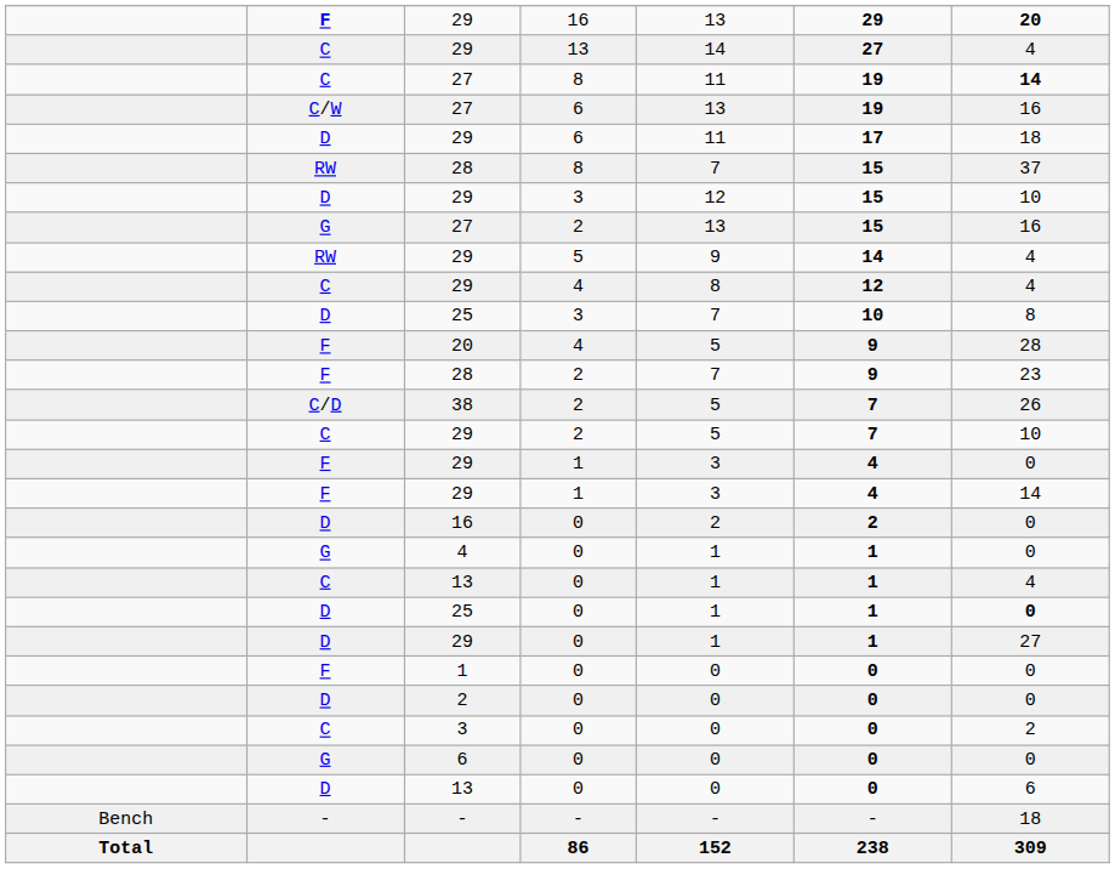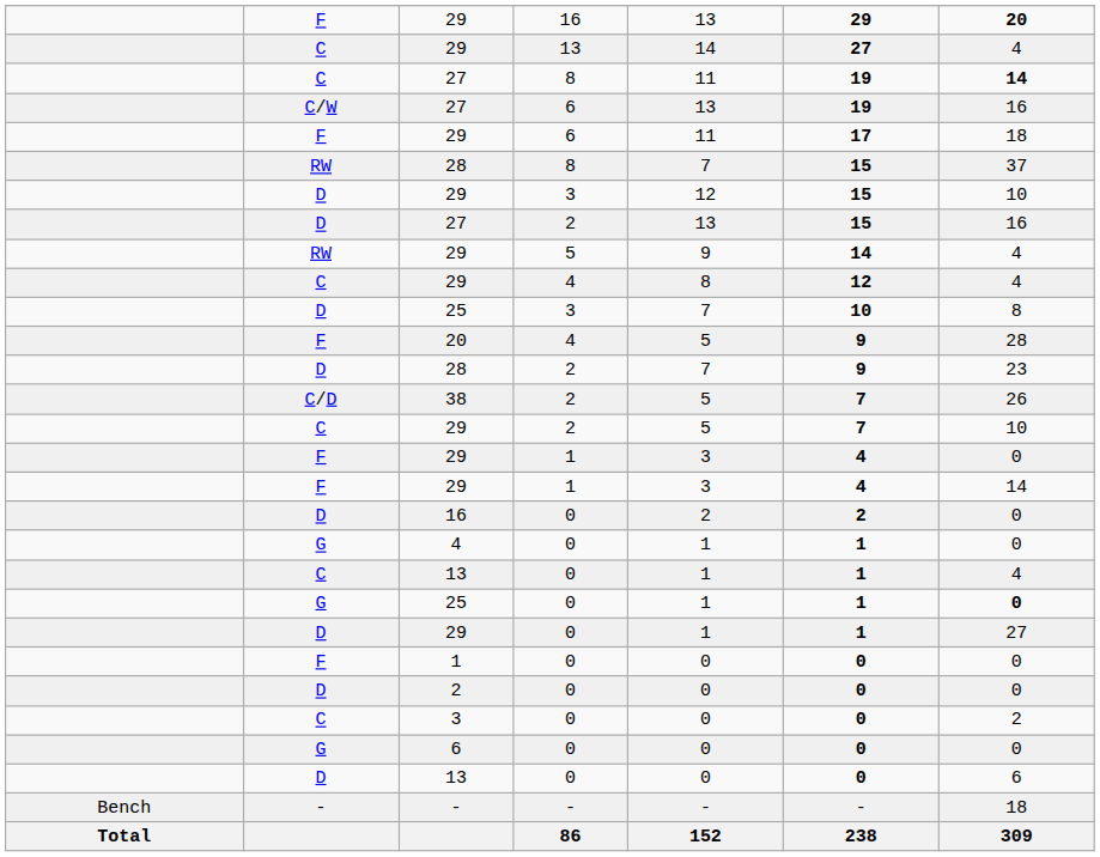 <table class="wikitable sortable" width ="50%">
 <tr align="center">
 </tr>
 <tr align="center" bgcolor="">
 <td></td>
-<td><strong><a href='#'>F</a></strong></td>
+<td><a href='#'>F</a></td>
 <td>29</td>
 <td>16</td>
 <td>13</td>
 <td><strong>29</strong></td>
 <td><strong>20</strong></td>
 </tr>
 <tr align="center" bgcolor="f0f0f0">
 <td></td>
 <td><a href='#'>C</a></td>
 <td>29</td>
 <td>13</td>
 <td>14</td>
 <td><strong>27</strong></td>
 <td>4</td>
 </tr>
 <tr align="center" bgcolor="">
 <td></td>
 <td><a href='#'>C</a></td>
 <td>27</td>
 <td>8</td>
 <td>11</td>
 <td><strong>19</strong></td>
 <td><strong>14</strong></td>
 </tr>
 <tr align="center" bgcolor="f0f0f0">
 <td></td>
 <td><a href='#'>C</a>/<a href='#'>W</a></td>
 <td>27</td>
 <td>6</td>
 <td>13</td>
 <td><strong>19</strong></td>
 <td>16</td>
 </tr>
 <tr align="center" bgcolor="">
 <td></td>
-<td><a href='#'>D</a></td>
+<td><a href='#'>F</a></td>
 <td>29</td>
 <td>6</td>
 <td>11</td>
 <td><strong>17</strong></td>
 <td>18</td>
 </tr>
 <tr align="center" bgcolor="f0f0f0">
 <td></td>
 <td><a href='#'>RW</a></td>
 <td>28</td>
 <td>8</td>
 <td>7</td>
 <td><strong>15</strong></td>
 <td>37</td>
 </tr>
 <tr align="center" bgcolor="">
 <td></td>
 <td><a href='#'>D</a></td>
 <td>29</td>
 <td>3</td>
 <td>12</td>
 <td><strong>15</strong></td>
 <td>10</td>
 </tr>
 <tr align="center" bgcolor="f0f0f0">
 <td></td>
-<td><a href='#'>G</a></td>
+<td><a href='#'>D</a></td>
 <td>27</td>
 <td>2</td>
 <td>13</td>
 <td><strong>15</strong></td>
 <td>16</td>
 </tr>
 <tr align="center" bgcolor="">
 <td></td>
 <td><a href='#'>RW</a></td>
 <td>29</td>
 <td>5</td>
 <td>9</td>
 <td><strong>14</strong></td>
 <td>4</td>
 </tr>
 <tr align="center" bgcolor="f0f0f0">
 <td></td>
 <td><a href='#'>C</a></td>
 <td>29</td>
 <td>4</td>
 <td>8</td>
 <td><strong>12</strong></td>
 <td>4</td>
 </tr>
 <tr align="center" bgcolor="">
 <td></td>
 <td><a href='#'>D</a></td>
 <td>25</td>
 <td>3</td>
 <td>7</td>
 <td><strong>10</strong></td>
 <td>8</td>
 </tr>
 <tr align="center" bgcolor="f0f0f0">
 <td></td>
 <td><a href='#'>F</a></td>
 <td>20</td>
 <td>4</td>
 <td>5</td>
 <td><strong>9</strong></td>
 <td>28</td>
 </tr>
 <tr align="center" bgcolor="">
 <td></td>
-<td><a href='#'>F</a></td>
+<td><a href='#'>D</a></td>
 <td>28</td>
 <td>2</td>
 <td>7</td>
 <td><strong>9</strong></td>
 <td>23</td>
 </tr>
 <tr align="center" bgcolor="f0f0f0">
 <td></td>
 <td><a href='#'>C</a>/<a href='#'>D</a></td>
 <td>38</td>
 <td>2</td>
 <td>5</td>
 <td><strong>7</strong></td>
 <td>26</td>
 </tr>
 <tr align="center" bgcolor="">
 <td></td>
 <td><a href='#'>C</a></td>
 <td>29</td>
 <td>2</td>
 <td>5</td>
 <td><strong>7</strong></td>
 <td>10</td>
 </tr>
 <tr align="center" bgcolor="f0f0f0">
 <td></td>
 <td><a href='#'>F</a></td>
 <td>29</td>
 <td>1</td>
 <td>3</td>
 <td><strong>4</strong></td>
 <td>0</td>
 </tr>
 <tr align="center" bgcolor="">
 <td></td>
 <td><a href='#'>F</a></td>
 <td>29</td>
 <td>1</td>
 <td>3</td>
 <td><strong>4</strong></td>
 <td>14</td>
 </tr>
 <tr align="center" bgcolor="f0f0f0">
 <td></td>
 <td><a href='#'>D</a></td>
 <td>16</td>
 <td>0</td>
 <td>2</td>
 <td><strong>2</strong></td>
 <td>0</td>
 </tr>
 <tr align="center" bgcolor="">
 <td></td>
 <td><a href='#'>G</a></td>
 <td>4</td>
 <td>0</td>
 <td>1</td>
 <td><strong>1</strong></td>
 <td>0</td>
 </tr>
 <tr align="center" bgcolor="f0f0f0">
 <td></td>
 <td><a href='#'>C</a></td>
 <td>13</td>
 <td>0</td>
 <td>1</td>
 <td><strong>1</strong></td>
 <td>4</td>
 </tr>
 <tr align="center" bgcolor="">
 <td></td>
-<td><a href='#'>D</a></td>
+<td><a href='#'>G</a></td>
 <td>25</td>
 <td>0</td>
 <td>1</td>
 <td><strong>1</strong></td>
 <td><strong>0</strong></td>
 </tr>
 <tr align="center" bgcolor="f0f0f0">
 <td></td>
 <td><a href='#'>D</a></td>
 <td>29</td>
 <td>0</td>
 <td>1</td>
 <td><strong>1</strong></td>
 <td>27</td>
 </tr>
 <tr align="center" bgcolor="">
 <td></td>
 <td><a href='#'>F</a></td>
 <td>1</td>
 <td>0</td>
 <td>0</td>
 <td><strong>0</strong></td>
 <td>0</td>
 </tr>
 <tr align="center" bgcolor="f0f0f0">
 <td></td>
 <td><a href='#'>D</a></td>
 <td>2</td>
 <td>0</td>
 <td>0</td>
 <td><strong>0</strong></td>
 <td>0</td>
 </tr>
 <tr align="center" bgcolor="">
 <td></td>
 <td><a href='#'>C</a></td>
 <td>3</td>
 <td>0</td>
 <td>0</td>
 <td><strong>0</strong></td>
 <td>2</td>
 </tr>
 <tr align="center" bgcolor="f0f0f0">
 <td></td>
 <td><a href='#'>G</a></td>
 <td>6</td>
 <td>0</td>
 <td>0</td>
 <td><strong>0</strong></td>
 <td>0</td>
 </tr>
 <tr align="center" bgcolor="">
 <td></td>
 <td><a href='#'>D</a></td>
 <td>13</td>
 <td>0</td>
 <td>0</td>
 <td><strong>0</strong></td>
 <td>6</td>
 </tr>
 <tr align="center" bgcolor="f0f0f0">
 <td>Bench</td>
 <td>-</td>
 <td>-</td>
 <td>-</td>
 <td>-</td>
 <td>-</td>
 <td>18</td>
 </tr>
 <tr>
 <th>Total</th>
 <th></th>
 <th></th>
 <th>86</th>
 <th>152</th>
 <th>238</th>
 <th>309</th>
 </tr>
 </table>
